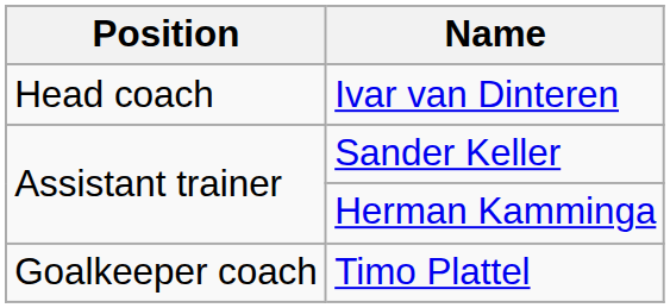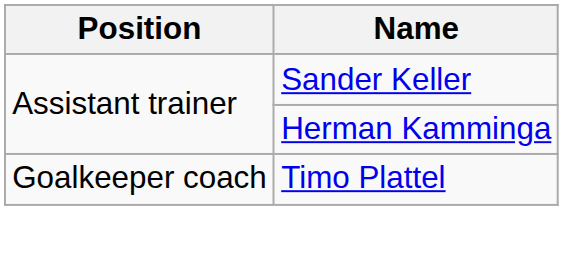 <table class="wikitable">
 <tr>
 <th>Position</th>
 <th>Name</th>
-</tr>
-<tr>
-<td>Head coach</td>
-<td> <a href='#'>Ivar van Dinteren</a></td>
 </tr>
 <tr>
 <td rowspan="2">Assistant trainer</td>
 <td> <a href='#'>Sander Keller</a></td>
 </tr>
 <tr>
 <td> <a href='#'>Herman Kamminga</a></td>
 </tr>
 <tr>
 <td>Goalkeeper coach</td>
 <td> <a href='#'>Timo Plattel</a></td>
 </tr>
 </table>
